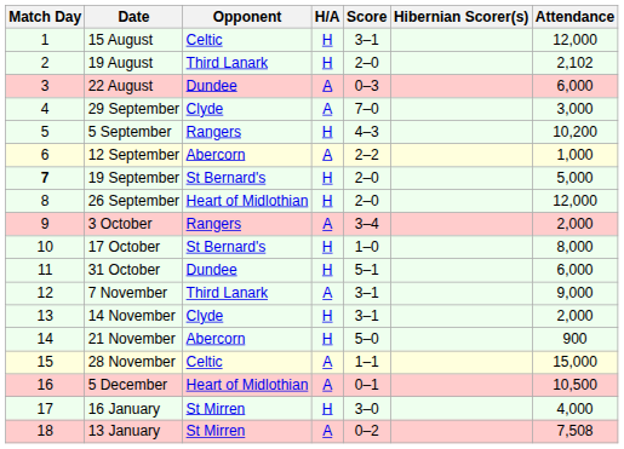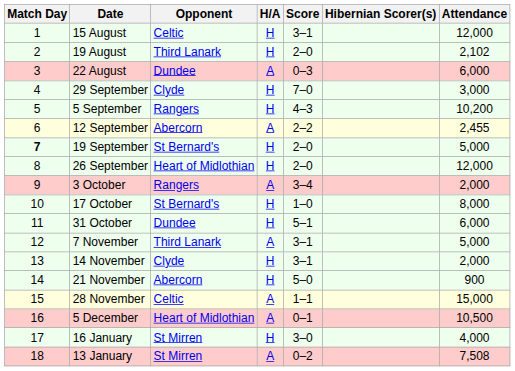 <table class="wikitable" style="text-align:center">
 <tr>
 <th>Match Day</th>
 <th>Date</th>
 <th>Opponent</th>
 <th>H/A</th>
 <th>Score</th>
 <th>Hibernian Scorer(s)</th>
 <th>Attendance</th>
 </tr>
 <tr bgcolor=#EEFFEE>
 <td>1</td>
 <td align=left>15 August</td>
 <td align=left><a href='#'>Celtic</a></td>
 <td><a href='#'>H</a></td>
 <td>3–1</td>
 <td align=left></td>
 <td>12,000</td>
 </tr>
 <tr bgcolor=#EEFFEE>
 <td>2</td>
 <td align=left>19 August</td>
 <td align=left><a href='#'>Third Lanark</a></td>
 <td><a href='#'>H</a></td>
 <td>2–0</td>
 <td align=left></td>
 <td>2,102</td>
 </tr>
 <tr bgcolor=#FFCCCC>
 <td>3</td>
 <td align=left>22 August</td>
 <td align=left><a href='#'>Dundee</a></td>
 <td><a href='#'>A</a></td>
 <td>0–3</td>
 <td align=left></td>
 <td>6,000</td>
 </tr>
 <tr bgcolor=#EEFFEE>
 <td>4</td>
 <td align=left>29 September</td>
 <td align=left><a href='#'>Clyde</a></td>
-<td><a href='#'>A</a></td>
+<td><a href='#'>H</a></td>
 <td>7–0</td>
 <td align=left></td>
 <td>3,000</td>
 </tr>
 <tr bgcolor=#EEFFEE>
 <td>5</td>
 <td align=left>5 September</td>
 <td align=left><a href='#'>Rangers</a></td>
 <td><a href='#'>H</a></td>
 <td>4–3</td>
 <td align=left></td>
 <td>10,200</td>
 </tr>
 <tr bgcolor=#FFFFDD>
 <td>6</td>
 <td align=left>12 September</td>
 <td align=left><a href='#'>Abercorn</a></td>
 <td><a href='#'>A</a></td>
 <td>2–2</td>
 <td align=left></td>
-<td>1,000</td>
+<td>2,455</td>
 </tr>
 <tr bgcolor=#EEFFEE>
 <td><strong>7</strong></td>
 <td align=left>19 September</td>
 <td align=left><a href='#'>St Bernard's</a></td>
 <td><a href='#'>H</a></td>
 <td>2–0</td>
 <td align=left></td>
 <td>5,000</td>
 </tr>
 <tr bgcolor=#EEFFEE>
 <td>8</td>
 <td align=left>26 September</td>
 <td align=left><a href='#'>Heart of Midlothian</a></td>
 <td><a href='#'>H</a></td>
 <td>2–0</td>
 <td align=left></td>
 <td>12,000</td>
 </tr>
 <tr bgcolor=#FFCCCC>
 <td>9</td>
 <td align=left>3 October</td>
 <td align=left><a href='#'>Rangers</a></td>
 <td><a href='#'>A</a></td>
 <td>3–4</td>
 <td align=left></td>
 <td>2,000</td>
 </tr>
 <tr bgcolor=#EEFFEE>
 <td>10</td>
 <td align=left>17 October</td>
 <td align=left><a href='#'>St Bernard's</a></td>
 <td><a href='#'>H</a></td>
 <td>1–0</td>
 <td align=left></td>
 <td>8,000</td>
 </tr>
 <tr bgcolor=#EEFFEE>
 <td>11</td>
 <td align=left>31 October</td>
 <td align=left><a href='#'>Dundee</a></td>
 <td><a href='#'>H</a></td>
 <td>5–1</td>
 <td align=left></td>
 <td>6,000</td>
 </tr>
 <tr bgcolor=#EEFFEE>
 <td>12</td>
 <td align=left>7 November</td>
 <td align=left><a href='#'>Third Lanark</a></td>
 <td><a href='#'>A</a></td>
 <td>3–1</td>
 <td align=left></td>
-<td>9,000</td>
+<td>5,000</td>
 </tr>
 <tr bgcolor=#EEFFEE>
 <td>13</td>
 <td align=left>14 November</td>
 <td align=left><a href='#'>Clyde</a></td>
 <td><a href='#'>H</a></td>
 <td>3–1</td>
 <td align=left></td>
 <td>2,000</td>
 </tr>
 <tr bgcolor=#EEFFEE>
 <td>14</td>
 <td align=left>21 November</td>
 <td align=left><a href='#'>Abercorn</a></td>
 <td><a href='#'>H</a></td>
 <td>5–0</td>
 <td align=left></td>
 <td>900</td>
 </tr>
 <tr bgcolor=#FFFFDD>
 <td>15</td>
 <td align=left>28 November</td>
 <td align=left><a href='#'>Celtic</a></td>
 <td><a href='#'>A</a></td>
 <td>1–1</td>
 <td align=left></td>
 <td>15,000</td>
 </tr>
 <tr bgcolor=#FFCCCC>
 <td>16</td>
 <td align=left>5 December</td>
 <td align=left><a href='#'>Heart of Midlothian</a></td>
 <td><a href='#'>A</a></td>
 <td>0–1</td>
 <td align=left></td>
 <td>10,500</td>
 </tr>
 <tr bgcolor=#EEFFEE>
 <td>17</td>
 <td align=left>16 January</td>
 <td align=left><a href='#'>St Mirren</a></td>
 <td><a href='#'>H</a></td>
 <td>3–0</td>
 <td align=left></td>
 <td>4,000</td>
 </tr>
 <tr bgcolor=#FFCCCC>
 <td>18</td>
 <td align=left>13 January</td>
 <td align=left><a href='#'>St Mirren</a></td>
 <td><a href='#'>A</a></td>
 <td>0–2</td>
 <td align=left></td>
 <td>7,508</td>
 </tr>
 </table>
